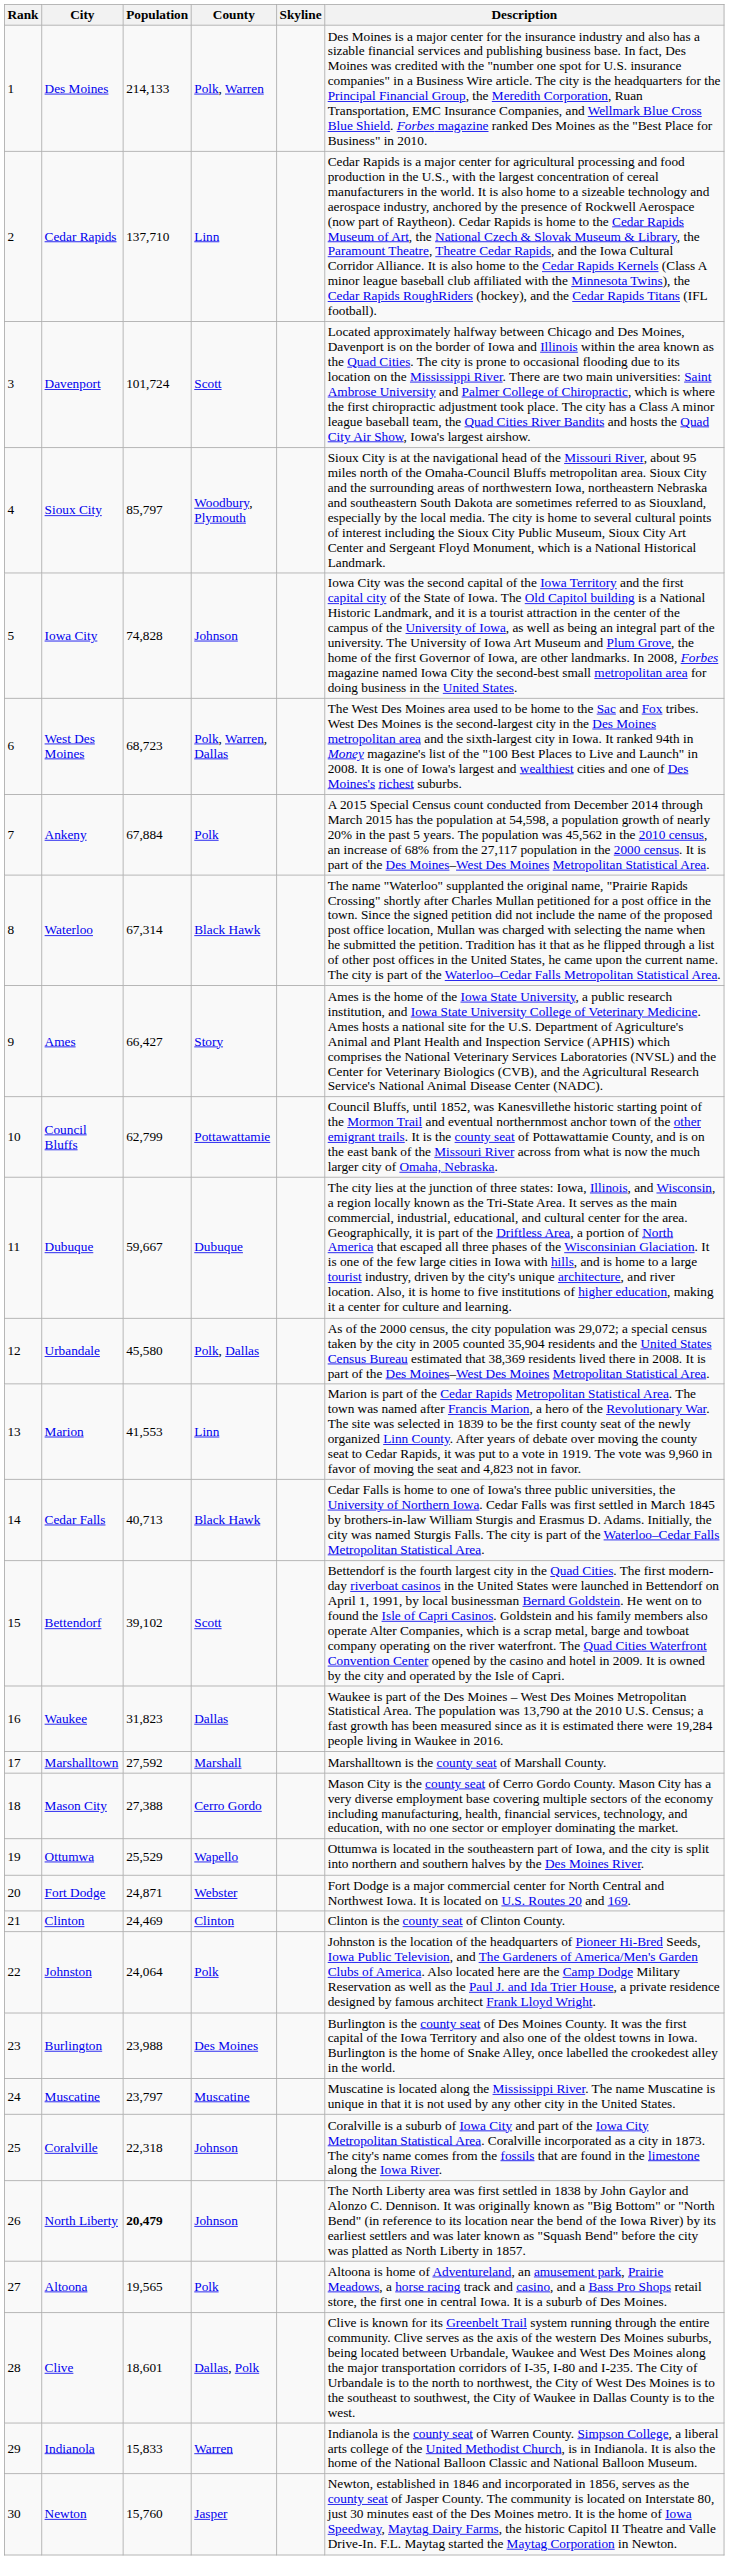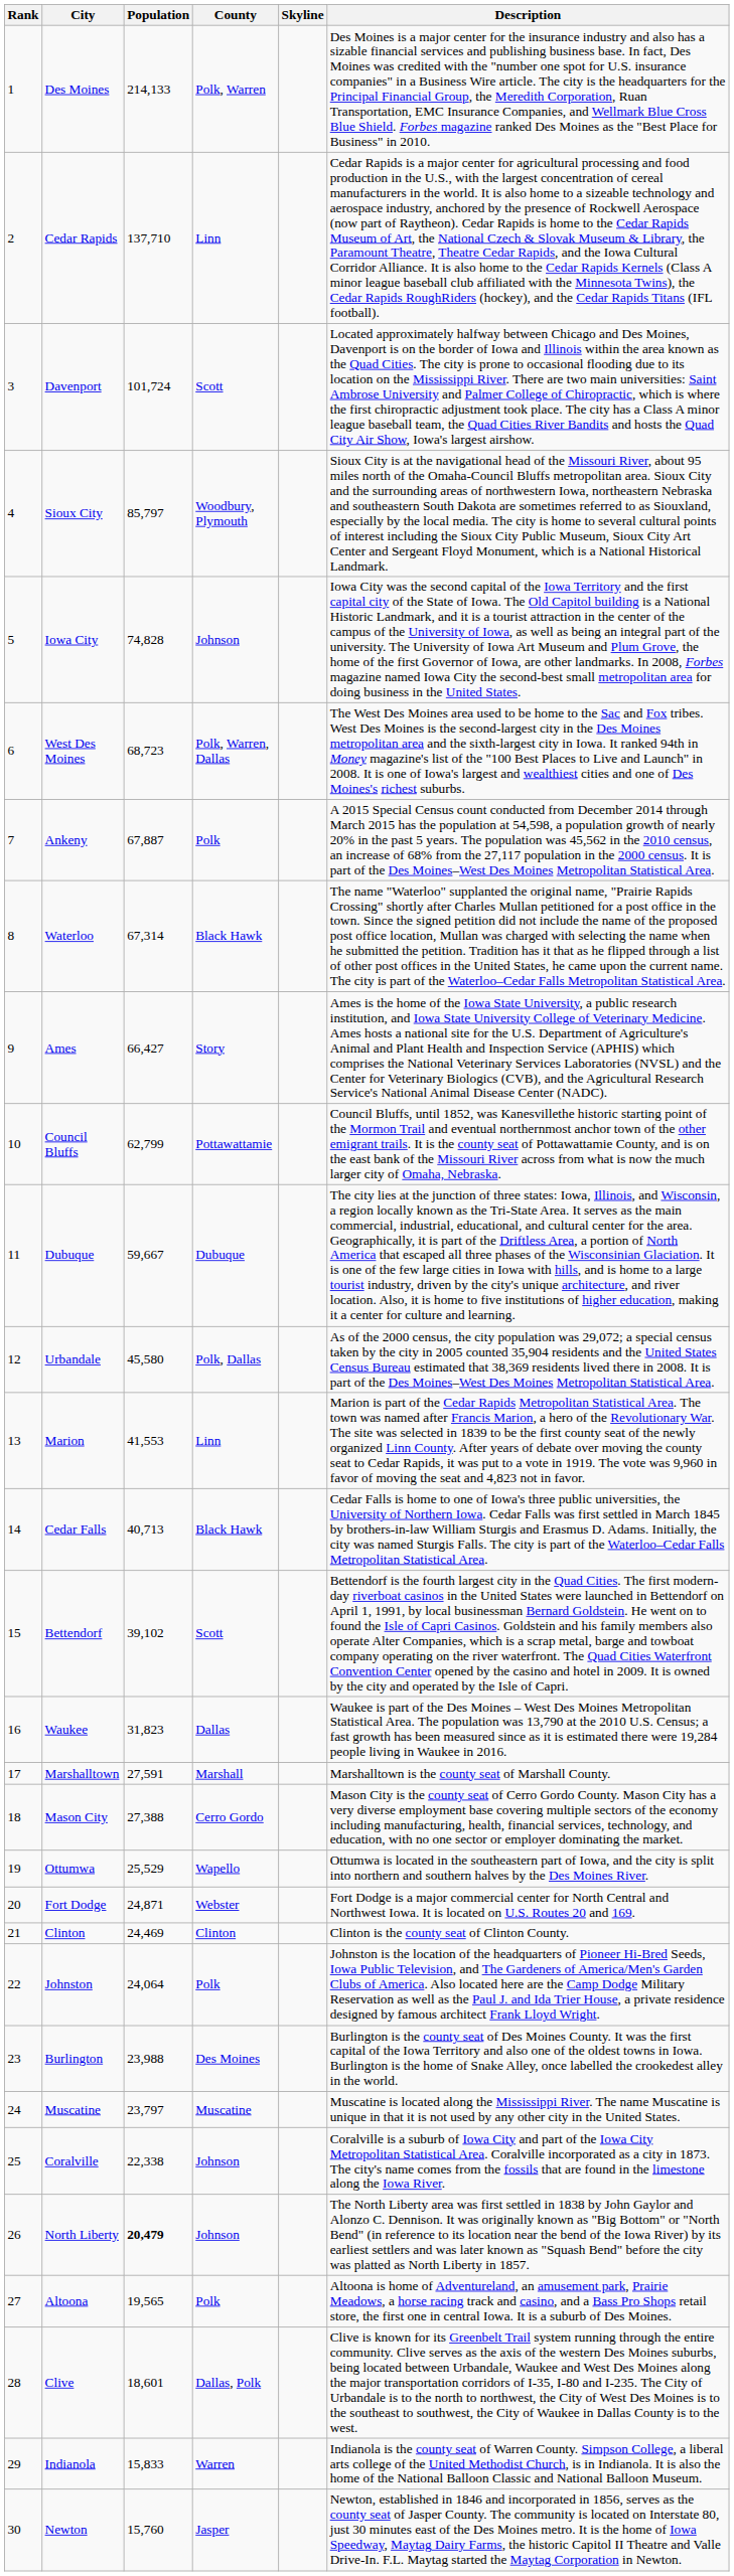 <table class="wikitable sortable">
 <tr>
 <th>Rank</th>
 <th>City</th>
 <th>Population</th>
 <th>County</th>
 <th class="unsortable">Skyline</th>
 <th class="unsortable">Description</th>
 </tr>
 <tr>
 <td>1</td>
 <td><a href='#'>Des Moines</a></td>
 <td>214,133</td>
 <td><a href='#'>Polk</a>, <a href='#'>Warren</a></td>
 <td></td>
 <td>Des Moines is a major center for the insurance industry and also has a sizable financial services and publishing business base. In fact, Des Moines was credited with the "number one spot for U.S. insurance companies" in a Business Wire article. The city is the headquarters for the <a href='#'>Principal Financial Group</a>, the <a href='#'>Meredith Corporation</a>, Ruan Transportation, EMC Insurance Companies, and <a href='#'>Wellmark Blue Cross Blue Shield</a>. <a href='#'><em>Forbes</em> magazine</a> ranked Des Moines as the "Best Place for Business" in 2010.</td>
 </tr>
 <tr>
 <td>2</td>
 <td><a href='#'>Cedar Rapids</a></td>
 <td>137,710</td>
 <td><a href='#'>Linn</a></td>
 <td></td>
 <td>Cedar Rapids is a major center for agricultural processing and food production in the U.S., with the largest concentration of cereal manufacturers in the world. It is also home to a sizeable technology and aerospace industry, anchored by the presence of Rockwell Aerospace (now part of Raytheon). Cedar Rapids is home to the <a href='#'>Cedar Rapids Museum of Art</a>, the <a href='#'>National Czech & Slovak Museum & Library</a>, the <a href='#'>Paramount Theatre</a>, <a href='#'>Theatre Cedar Rapids</a>, and the Iowa Cultural Corridor Alliance. It is also home to the <a href='#'>Cedar Rapids Kernels</a> (Class A minor league baseball club affiliated with the <a href='#'>Minnesota Twins</a>), the <a href='#'>Cedar Rapids RoughRiders</a> (hockey), and the <a href='#'>Cedar Rapids Titans</a> (IFL football).</td>
 </tr>
 <tr>
 <td>3</td>
 <td><a href='#'>Davenport</a></td>
 <td>101,724</td>
 <td><a href='#'>Scott</a></td>
 <td></td>
 <td>Located approximately halfway between Chicago and Des Moines, Davenport is on the border of Iowa and <a href='#'>Illinois</a> within the area known as the <a href='#'>Quad Cities</a>. The city is prone to occasional flooding due to its location on the <a href='#'>Mississippi River</a>. There are two main universities: <a href='#'>Saint Ambrose University</a> and <a href='#'>Palmer College of Chiropractic</a>, which is where the first chiropractic adjustment took place. The city has a Class A minor league baseball team, the <a href='#'>Quad Cities River Bandits</a> and hosts the <a href='#'>Quad City Air Show</a>, Iowa's largest airshow.</td>
 </tr>
 <tr>
 <td>4</td>
 <td><a href='#'>Sioux City</a></td>
 <td>85,797</td>
 <td><a href='#'>Woodbury</a>, <a href='#'>Plymouth</a></td>
 <td></td>
 <td>Sioux City is at the navigational head of the <a href='#'>Missouri River</a>, about 95 miles north of the Omaha-Council Bluffs metropolitan area. Sioux City and the surrounding areas of northwestern Iowa, northeastern Nebraska and southeastern South Dakota are sometimes referred to as Siouxland, especially by the local media. The city is home to several cultural points of interest including the Sioux City Public Museum, Sioux City Art Center and Sergeant Floyd Monument, which is a National Historical Landmark.</td>
 </tr>
 <tr>
 <td>5</td>
 <td><a href='#'>Iowa City</a></td>
 <td>74,828</td>
 <td><a href='#'>Johnson</a></td>
 <td></td>
 <td>Iowa City was the second capital of the <a href='#'>Iowa Territory</a> and the first <a href='#'>capital city</a> of the State of Iowa. The <a href='#'>Old Capitol building</a> is a National Historic Landmark, and it is a tourist attraction in the center of the campus of the <a href='#'>University of Iowa</a>, as well as being an integral part of the university. The University of Iowa Art Museum and <a href='#'>Plum Grove</a>, the home of the first Governor of Iowa, are other landmarks. In 2008, <em><a href='#'>Forbes</a></em> magazine named Iowa City the second-best small <a href='#'>metropolitan area</a> for doing business in the <a href='#'>United States</a>.</td>
 </tr>
 <tr>
 <td>6</td>
 <td><a href='#'>West Des Moines</a></td>
 <td>68,723</td>
 <td><a href='#'>Polk</a>, <a href='#'>Warren</a>, <a href='#'>Dallas</a></td>
 <td></td>
 <td>The West Des Moines area used to be home to the <a href='#'>Sac</a> and <a href='#'>Fox</a> tribes. West Des Moines is the second-largest city in the <a href='#'>Des Moines metropolitan area</a> and the sixth-largest city in Iowa. It ranked 94th in <em><a href='#'>Money</a></em> magazine's list of the "100 Best Places to Live and Launch" in 2008. It is one of Iowa's largest and <a href='#'>wealthiest</a> cities and one of <a href='#'>Des Moines's</a> <a href='#'>richest</a> suburbs.</td>
 </tr>
 <tr>
 <td>7</td>
 <td><a href='#'>Ankeny</a></td>
-<td>67,884</td>
+<td>67,887</td>
 <td><a href='#'>Polk</a></td>
 <td></td>
 <td>A 2015 Special Census count conducted from December 2014 through March 2015 has the population at 54,598, a population growth of nearly 20% in the past 5 years. The population was 45,562 in the <a href='#'>2010 census</a>, an increase of 68% from the 27,117 population in the <a href='#'>2000 census</a>. It is part of the <a href='#'>Des Moines</a>–<a href='#'>West Des Moines</a> <a href='#'>Metropolitan Statistical Area</a>.</td>
 </tr>
 <tr>
 <td>8</td>
 <td><a href='#'>Waterloo</a></td>
 <td>67,314</td>
 <td><a href='#'>Black Hawk</a></td>
 <td></td>
 <td>The name "Waterloo" supplanted the original name, "Prairie Rapids Crossing" shortly after Charles Mullan petitioned for a post office in the town. Since the signed petition did not include the name of the proposed post office location, Mullan was charged with selecting the name when he submitted the petition. Tradition has it that as he flipped through a list of other post offices in the United States, he came upon the current name. The city is part of the <a href='#'>Waterloo–Cedar Falls Metropolitan Statistical Area</a>.</td>
 </tr>
 <tr>
 <td>9</td>
 <td><a href='#'>Ames</a></td>
 <td>66,427</td>
 <td><a href='#'>Story</a></td>
 <td></td>
 <td>Ames is the home of the <a href='#'>Iowa State University</a>, a public research institution, and <a href='#'>Iowa State University College of Veterinary Medicine</a>. Ames hosts a national site for the U.S. Department of Agriculture's Animal and Plant Health and Inspection Service (APHIS) which comprises the National Veterinary Services Laboratories (NVSL) and the Center for Veterinary Biologics (CVB), and the Agricultural Research Service's National Animal Disease Center (NADC).</td>
 </tr>
 <tr>
 <td>10</td>
 <td><a href='#'>Council Bluffs</a></td>
 <td>62,799</td>
 <td><a href='#'>Pottawattamie</a></td>
 <td></td>
 <td>Council Bluffs, until 1852, was Kanesvillethe historic starting point of the <a href='#'>Mormon Trail</a> and eventual northernmost anchor town of the <a href='#'>other emigrant trails</a>. It is the <a href='#'>county seat</a> of Pottawattamie County, and is on the east bank of the <a href='#'>Missouri River</a> across from what is now the much larger city of <a href='#'>Omaha, Nebraska</a>.</td>
 </tr>
 <tr>
 <td>11</td>
 <td><a href='#'>Dubuque</a></td>
 <td>59,667</td>
 <td><a href='#'>Dubuque</a></td>
 <td></td>
 <td>The city lies at the junction of three states: Iowa, <a href='#'>Illinois</a>, and <a href='#'>Wisconsin</a>, a region locally known as the Tri-State Area. It serves as the main commercial, industrial, educational, and cultural center for the area. Geographically, it is part of the <a href='#'>Driftless Area</a>, a portion of <a href='#'>North America</a> that escaped all three phases of the <a href='#'>Wisconsinian Glaciation</a>. It is one of the few large cities in Iowa with <a href='#'>hills</a>, and is home to a large <a href='#'>tourist</a> industry, driven by the city's unique <a href='#'>architecture</a>, and river location. Also, it is home to five institutions of <a href='#'>higher education</a>, making it a center for culture and learning.</td>
 </tr>
 <tr>
 <td>12</td>
 <td><a href='#'>Urbandale</a></td>
 <td>45,580</td>
 <td><a href='#'>Polk</a>, <a href='#'>Dallas</a></td>
 <td></td>
 <td>As of the 2000 census, the city population was 29,072; a special census taken by the city in 2005 counted 35,904 residents and the <a href='#'>United States Census Bureau</a> estimated that 38,369 residents lived there in 2008. It is part of the <a href='#'>Des Moines</a>–<a href='#'>West Des Moines</a> <a href='#'>Metropolitan Statistical Area</a>.</td>
 </tr>
 <tr>
 <td>13</td>
 <td><a href='#'>Marion</a></td>
 <td>41,553</td>
 <td><a href='#'>Linn</a></td>
 <td></td>
 <td>Marion is part of the <a href='#'>Cedar Rapids</a> <a href='#'>Metropolitan Statistical Area</a>. The town was named after <a href='#'>Francis Marion</a>, a hero of the <a href='#'>Revolutionary War</a>. The site was selected in 1839 to be the first county seat of the newly organized <a href='#'>Linn County</a>. After years of debate over moving the county seat to Cedar Rapids, it was put to a vote in 1919. The vote was 9,960 in favor of moving the seat and 4,823 not in favor.</td>
 </tr>
 <tr>
 <td>14</td>
 <td><a href='#'>Cedar Falls</a></td>
 <td>40,713</td>
 <td><a href='#'>Black Hawk</a></td>
 <td></td>
 <td>Cedar Falls is home to one of Iowa's three public universities, the <a href='#'>University of Northern Iowa</a>. Cedar Falls was first settled in March 1845 by brothers-in-law William Sturgis and Erasmus D. Adams. Initially, the city was named Sturgis Falls. The city is part of the <a href='#'>Waterloo–Cedar Falls Metropolitan Statistical Area</a>.</td>
 </tr>
 <tr>
 <td>15</td>
 <td><a href='#'>Bettendorf</a></td>
 <td>39,102</td>
 <td><a href='#'>Scott</a></td>
 <td></td>
 <td>Bettendorf is the fourth largest city in the <a href='#'>Quad Cities</a>. The first modern-day <a href='#'>riverboat casinos</a> in the United States were launched in Bettendorf on April 1, 1991, by local businessman <a href='#'>Bernard Goldstein</a>.  He went on to found the <a href='#'>Isle of Capri Casinos</a>.  Goldstein and his family members also operate Alter Companies, which is a scrap metal, barge and towboat company operating on the river waterfront.  The <a href='#'>Quad Cities Waterfront Convention Center</a> opened by the casino and hotel in 2009.  It is owned by the city and operated by the Isle of Capri.</td>
 </tr>
 <tr>
 <td>16</td>
 <td><a href='#'>Waukee</a></td>
 <td>31,823</td>
 <td><a href='#'>Dallas</a></td>
 <td></td>
 <td>Waukee is part of the Des Moines – West Des Moines Metropolitan Statistical Area. The population was 13,790 at the 2010 U.S. Census; a fast growth has been measured since as it is estimated there were 19,284 people living in Waukee in 2016.</td>
 </tr>
 <tr>
 <td>17</td>
 <td><a href='#'>Marshalltown</a></td>
-<td>27,592</td>
+<td>27,591</td>
 <td><a href='#'>Marshall</a></td>
 <td></td>
 <td>Marshalltown is the <a href='#'>county seat</a> of Marshall County.</td>
 </tr>
 <tr>
 <td>18</td>
 <td><a href='#'>Mason City</a></td>
 <td>27,388</td>
 <td><a href='#'>Cerro Gordo</a></td>
 <td></td>
 <td>Mason City is the <a href='#'>county seat</a> of Cerro Gordo County. Mason City has a very diverse employment base covering multiple sectors of the economy including manufacturing, health, financial services, technology, and education, with no one sector or employer dominating the market.</td>
 </tr>
 <tr>
 <td>19</td>
 <td><a href='#'>Ottumwa</a></td>
 <td>25,529</td>
 <td><a href='#'>Wapello</a></td>
 <td></td>
 <td>Ottumwa is located in the southeastern part of Iowa, and the city is split into northern and southern halves by the <a href='#'>Des Moines River</a>.</td>
 </tr>
 <tr>
 <td>20</td>
 <td><a href='#'>Fort Dodge</a></td>
 <td>24,871</td>
 <td><a href='#'>Webster</a></td>
 <td></td>
 <td>Fort Dodge is a major commercial center for North Central and Northwest Iowa. It is located on <a href='#'>U.S. Routes 20</a> and <a href='#'>169</a>.</td>
 </tr>
 <tr>
 <td>21</td>
 <td><a href='#'>Clinton</a></td>
 <td>24,469</td>
 <td><a href='#'>Clinton</a></td>
 <td></td>
 <td>Clinton is the <a href='#'>county seat</a> of Clinton County.</td>
 </tr>
 <tr>
 <td>22</td>
 <td><a href='#'>Johnston</a></td>
 <td>24,064</td>
 <td><a href='#'>Polk</a></td>
 <td></td>
 <td>Johnston is the location of the headquarters of <a href='#'>Pioneer Hi-Bred</a> Seeds, <a href='#'>Iowa Public Television</a>, and <a href='#'>The Gardeners of America/Men's Garden Clubs of America</a>. Also located here are the <a href='#'>Camp Dodge</a> Military Reservation as well as the <a href='#'>Paul J. and Ida Trier House</a>, a private residence designed by famous architect <a href='#'>Frank Lloyd Wright</a>.</td>
 </tr>
 <tr>
 <td>23</td>
 <td><a href='#'>Burlington</a></td>
 <td>23,988</td>
 <td><a href='#'>Des Moines</a></td>
 <td></td>
 <td>Burlington is the <a href='#'>county seat</a> of Des Moines County. It was the first capital of the Iowa Territory and also one of the oldest towns in Iowa. Burlington is the home of Snake Alley, once labelled the crookedest alley in the world.</td>
 </tr>
 <tr>
 <td>24</td>
 <td><a href='#'>Muscatine</a></td>
 <td>23,797</td>
 <td><a href='#'>Muscatine</a></td>
 <td></td>
 <td>Muscatine is located along the <a href='#'>Mississippi River</a>. The name Muscatine is unique in that it is not used by any other city in the United States.</td>
 </tr>
 <tr>
 <td>25</td>
 <td><a href='#'>Coralville</a></td>
-<td>22,318</td>
+<td>22,338</td>
 <td><a href='#'>Johnson</a></td>
 <td></td>
 <td>Coralville is a suburb of <a href='#'>Iowa City</a> and part of the <a href='#'>Iowa City Metropolitan Statistical Area</a>. Coralville incorporated as a city in 1873. The city's name comes from the <a href='#'>fossils</a> that are found in the <a href='#'>limestone</a> along the <a href='#'>Iowa River</a>.</td>
 </tr>
 <tr>
 <td>26</td>
 <td><a href='#'>North Liberty</a></td>
 <td><strong>20,479</strong></td>
 <td><a href='#'>Johnson</a></td>
 <td></td>
 <td>The North Liberty area was first settled in 1838 by John Gaylor and Alonzo C. Dennison. It was originally known as "Big Bottom" or "North Bend" (in reference to its location near the bend of the Iowa River) by its earliest settlers and was later known as "Squash Bend" before the city was platted as North Liberty in 1857.</td>
 </tr>
 <tr>
 <td>27</td>
 <td><a href='#'>Altoona</a></td>
 <td>19,565</td>
 <td><a href='#'>Polk</a></td>
 <td></td>
 <td>Altoona is home of <a href='#'>Adventureland</a>, an <a href='#'>amusement park</a>, <a href='#'>Prairie Meadows</a>, a <a href='#'>horse racing</a> track and <a href='#'>casino</a>, and a <a href='#'>Bass Pro Shops</a> retail store, the first one in central Iowa. It is a suburb of Des Moines.</td>
 </tr>
 <tr>
 <td>28</td>
 <td><a href='#'>Clive</a></td>
 <td>18,601</td>
 <td><a href='#'>Dallas</a>, <a href='#'>Polk</a></td>
 <td></td>
 <td>Clive is known for its <a href='#'>Greenbelt Trail</a> system running through the entire community. Clive serves as the axis of the western Des Moines suburbs, being located between Urbandale, Waukee and West Des Moines along the major transportation corridors of I-35, I-80 and I-235. The City of Urbandale is to the north to northwest, the City of West Des Moines is to the southeast to southwest, the City of Waukee in Dallas County is to the west.</td>
 </tr>
 <tr>
 <td>29</td>
 <td><a href='#'>Indianola</a></td>
 <td>15,833</td>
 <td><a href='#'>Warren</a></td>
 <td></td>
 <td>Indianola is the <a href='#'>county seat</a> of Warren County. <a href='#'>Simpson College</a>, a liberal arts college of the <a href='#'>United Methodist Church</a>, is in Indianola. It is also the home of the National Balloon Classic and National Balloon Museum.</td>
 </tr>
 <tr>
 <td>30</td>
 <td><a href='#'>Newton</a></td>
 <td>15,760</td>
 <td><a href='#'>Jasper</a></td>
 <td></td>
 <td>Newton, established in 1846 and incorporated in 1856, serves as the <a href='#'>county seat</a> of Jasper County. The community is located on Interstate 80, just 30 minutes east of the Des Moines metro. It is the home of <a href='#'>Iowa Speedway</a>, <a href='#'>Maytag Dairy Farms</a>, the historic Capitol II Theatre and Valle Drive-In.  F.L. Maytag started the <a href='#'>Maytag Corporation</a> in Newton.</td>
 </tr>
 </table>
